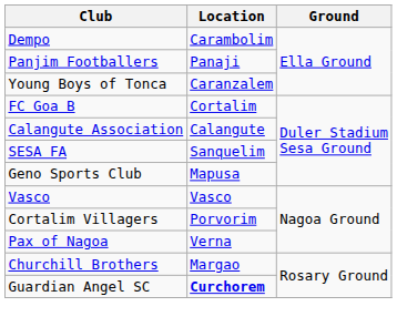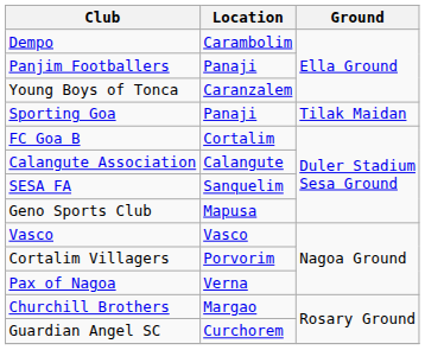 <table class="wikitable sortable" align="center">
 <tr>
 <th>Club</th>
 <th>Location</th>
 <th>Ground</th>
 </tr>
 <tr>
 <td><a href='#'>Dempo</a></td>
 <td><a href='#'>Carambolim</a></td>
 <td rowspan="3"><a href='#'>Ella Ground</a></td>
 </tr>
 <tr>
 <td><a href='#'>Panjim Footballers</a></td>
 <td><a href='#'>Panaji</a></td>
 </tr>
 <tr>
 <td>Young Boys of Tonca</td>
 <td><a href='#'>Caranzalem</a></td>
+</tr>
+<tr>
+<td><a href='#'>Sporting Goa</a></td>
+<td><a href='#'>Panaji</a></td>
+<td><a href='#'>Tilak Maidan</a></td>
 </tr>
 <tr>
 <td><a href='#'>FC Goa B</a></td>
 <td><a href='#'>Cortalim</a></td>
 <td rowspan="4"><a href='#'>Duler Stadium</a><br><a href='#'>Sesa Ground</a></td>
 </tr>
 <tr>
 <td><a href='#'>Calangute Association</a></td>
 <td><a href='#'>Calangute</a></td>
 </tr>
 <tr>
 <td><a href='#'>SESA FA</a></td>
 <td><a href='#'>Sanquelim</a></td>
 </tr>
 <tr>
 <td>Geno Sports Club</td>
 <td><a href='#'>Mapusa</a></td>
 </tr>
 <tr>
 <td><a href='#'>Vasco</a></td>
 <td><a href='#'>Vasco</a></td>
 <td rowspan="3">Nagoa Ground</td>
 </tr>
 <tr>
 <td>Cortalim Villagers</td>
 <td><a href='#'>Porvorim</a></td>
 </tr>
 <tr>
 <td><a href='#'>Pax of Nagoa</a></td>
 <td><a href='#'>Verna</a></td>
 </tr>
 <tr>
 <td><a href='#'>Churchill Brothers</a></td>
 <td><a href='#'>Margao</a></td>
 <td rowspan="2">Rosary Ground</td>
 </tr>
 <tr>
 <td>Guardian Angel SC</td>
-<td><strong><a href='#'>Curchorem</a></strong></td>
+<td><a href='#'>Curchorem</a></td>
 </tr>
 <tr>
 </tr>
 </table>
